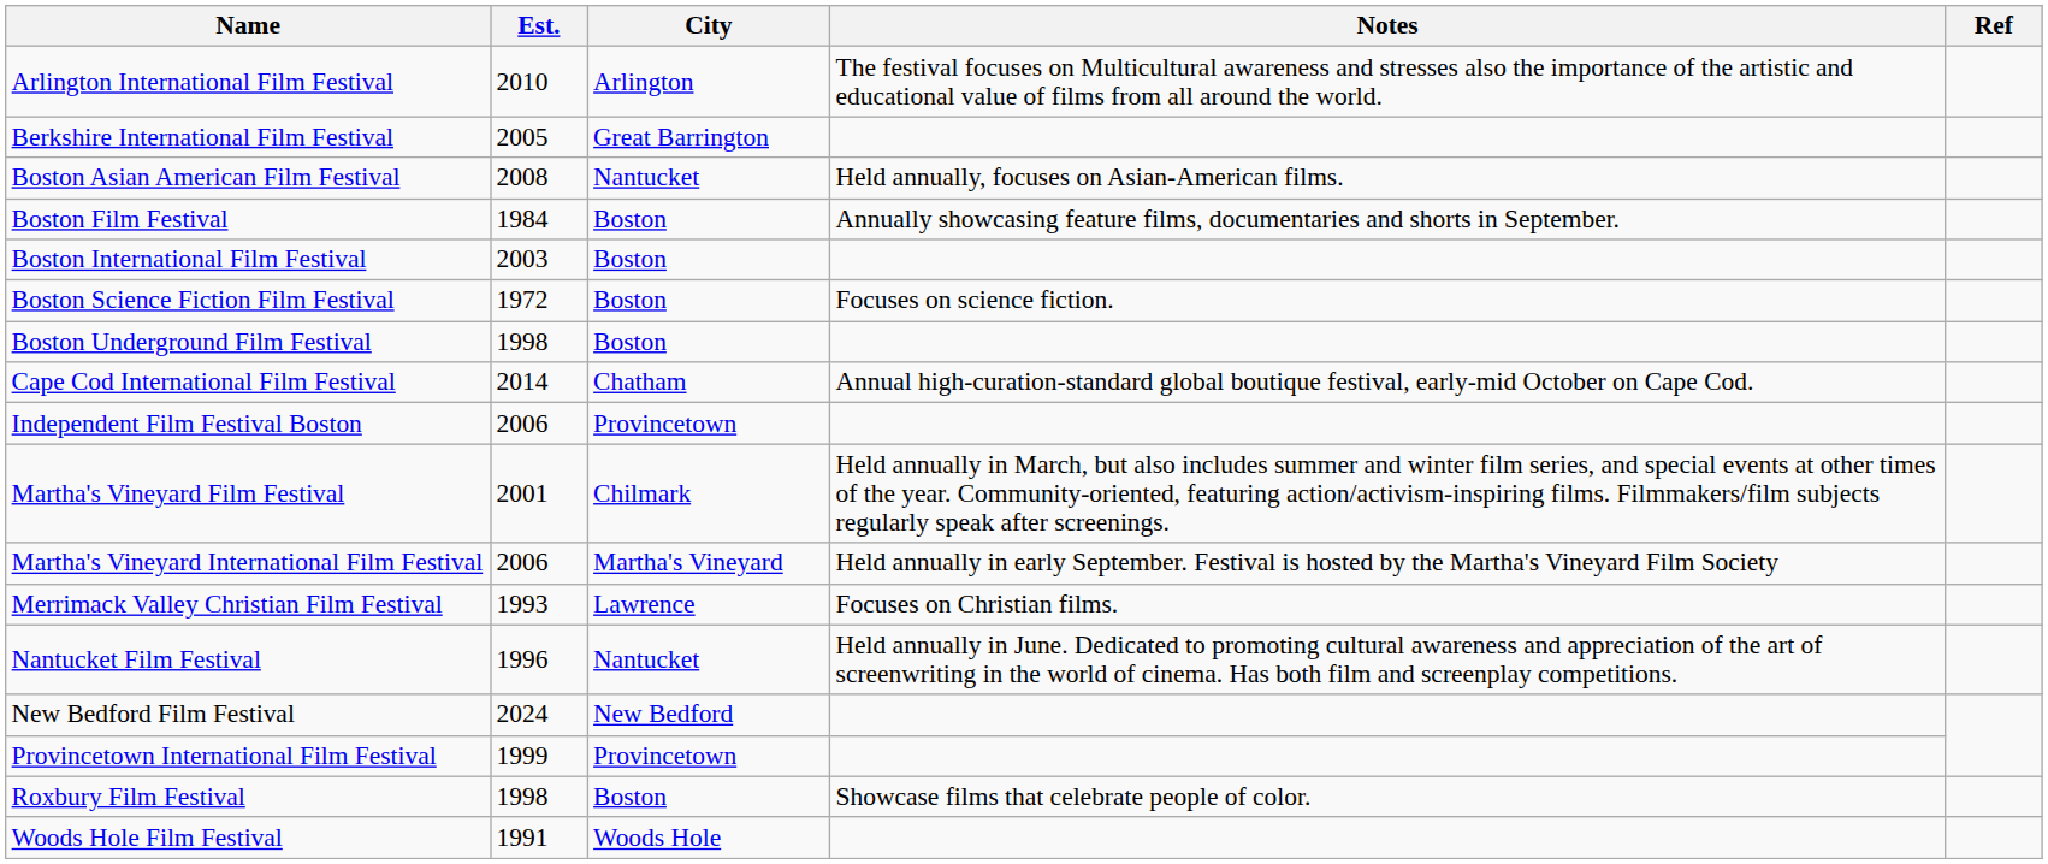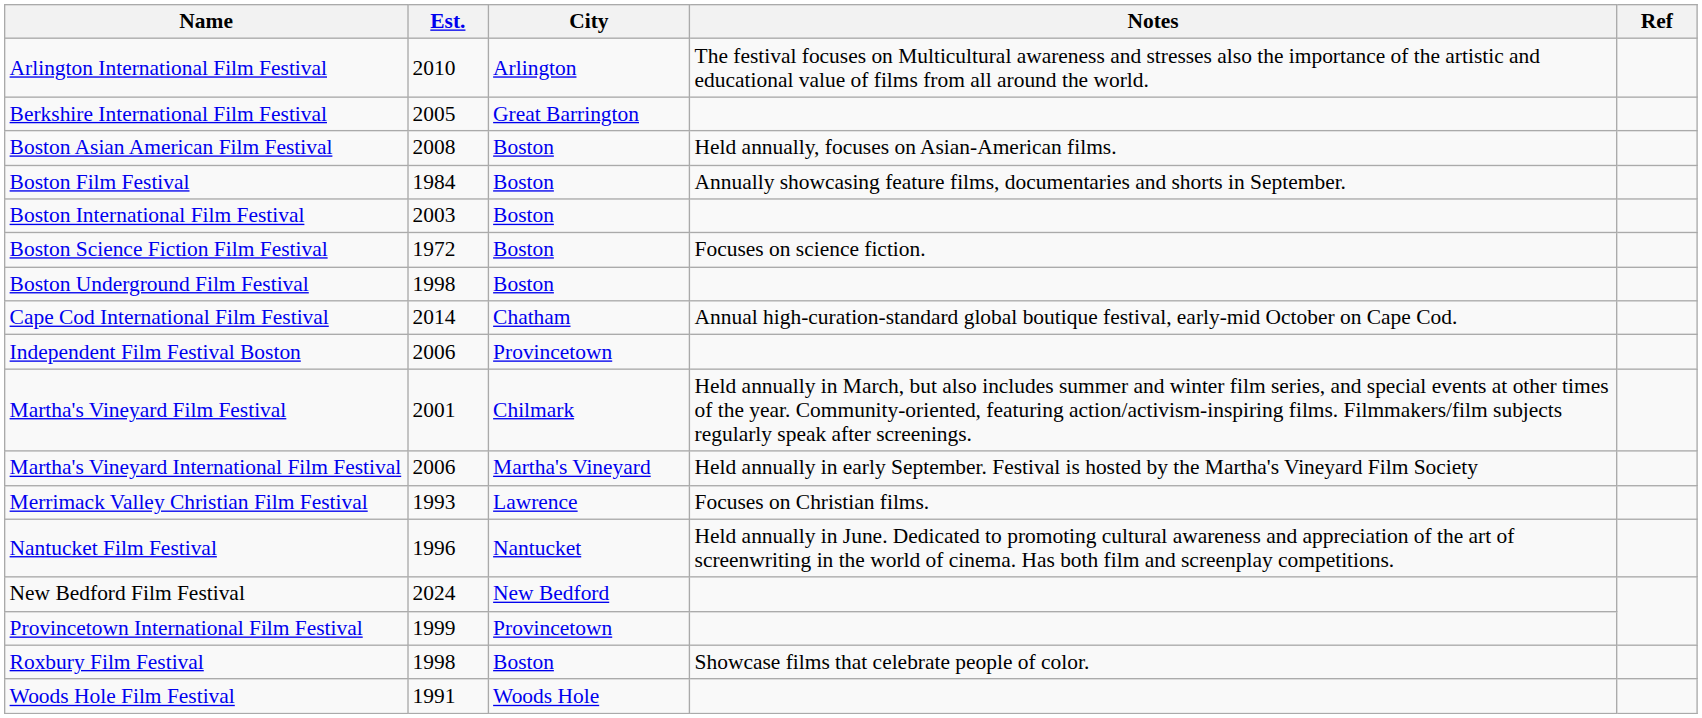 <table class="wikitable sortable" width=100%>
 <tr>
 <th style="width:20%;">Name</th>
 <th style="width:4%;"><a href='#'>Est.</a></th>
 <th style="width:10%;">City</th>
 <th style="width:46%;">Notes</th>
 <th style="width:4%;">Ref</th>
 </tr>
 <tr>
 <td><a href='#'>Arlington International Film Festival</a></td>
 <td>2010</td>
 <td><a href='#'>Arlington</a></td>
 <td>The festival focuses on Multicultural awareness and stresses also the importance of the artistic and educational value of films from all around the world.</td>
 <td></td>
 </tr>
 <tr>
 <td><a href='#'>Berkshire International Film Festival</a></td>
 <td>2005</td>
 <td><a href='#'>Great Barrington</a></td>
 <td></td>
 </tr>
 <tr>
 <td><a href='#'>Boston Asian American Film Festival</a></td>
 <td>2008</td>
-<td><a href='#'>Nantucket</a></td>
+<td><a href='#'>Boston</a></td>
 <td>Held annually, focuses on Asian-American films.</td>
 <td></td>
 </tr>
 <tr>
 <td><a href='#'>Boston Film Festival</a></td>
 <td>1984</td>
 <td><a href='#'>Boston</a></td>
 <td>Annually showcasing feature films, documentaries and shorts in September.</td>
 <td></td>
 </tr>
 <tr>
 <td><a href='#'>Boston International Film Festival</a></td>
 <td>2003</td>
 <td><a href='#'>Boston</a></td>
 <td></td>
 </tr>
 <tr>
 <td><a href='#'>Boston Science Fiction Film Festival</a></td>
 <td>1972</td>
 <td><a href='#'>Boston</a></td>
 <td>Focuses on science fiction.</td>
 <td></td>
 </tr>
 <tr>
 <td><a href='#'>Boston Underground Film Festival</a></td>
 <td>1998</td>
 <td><a href='#'>Boston</a></td>
 <td></td>
 </tr>
 <tr>
 <td><a href='#'>Cape Cod International Film Festival</a></td>
 <td>2014</td>
 <td><a href='#'>Chatham</a></td>
 <td>Annual high-curation-standard global boutique festival, early-mid October on Cape Cod.</td>
 <td></td>
 </tr>
 <tr>
 <td><a href='#'>Independent Film Festival Boston</a></td>
 <td>2006</td>
 <td><a href='#'>Provincetown</a></td>
 <td></td>
 </tr>
 <tr>
 <td><a href='#'>Martha's Vineyard Film Festival</a></td>
 <td>2001</td>
 <td><a href='#'>Chilmark</a></td>
 <td>Held annually in March, but also includes summer and winter film series, and special events at other times of the year. Community-oriented, featuring action/activism-inspiring films. Filmmakers/film subjects regularly speak after screenings.</td>
 <td></td>
 </tr>
 <tr>
 <td><a href='#'>Martha's Vineyard International Film Festival</a></td>
 <td>2006</td>
 <td><a href='#'>Martha's Vineyard</a></td>
 <td>Held annually in early September. Festival is hosted by the Martha's Vineyard Film Society</td>
 <td></td>
 </tr>
 <tr>
 <td><a href='#'>Merrimack Valley Christian Film Festival</a></td>
 <td>1993</td>
 <td><a href='#'>Lawrence</a></td>
 <td>Focuses on Christian films.</td>
 <td></td>
 </tr>
 <tr>
 <td><a href='#'>Nantucket Film Festival</a></td>
 <td>1996</td>
 <td><a href='#'>Nantucket</a></td>
 <td>Held annually in June. Dedicated to promoting cultural awareness and appreciation of the art of screenwriting in the world of cinema. Has both film and screenplay competitions.</td>
 <td></td>
 </tr>
 <tr>
 <td>New Bedford Film Festival</td>
 <td>2024</td>
 <td><a href='#'>New Bedford</a></td>
 <td></td>
 </tr>
 <tr>
 <td><a href='#'>Provincetown International Film Festival</a></td>
 <td>1999</td>
 <td><a href='#'>Provincetown</a></td>
 <td></td>
 </tr>
 <tr>
 <td><a href='#'>Roxbury Film Festival</a></td>
 <td>1998</td>
 <td><a href='#'>Boston</a></td>
 <td>Showcase films that celebrate people of color.</td>
 <td></td>
 </tr>
 <tr>
 <td><a href='#'>Woods Hole Film Festival</a></td>
 <td>1991</td>
 <td><a href='#'>Woods Hole</a></td>
 <td></td>
 </tr>
 </table>
